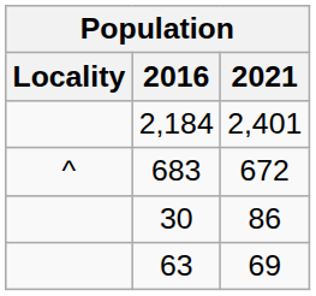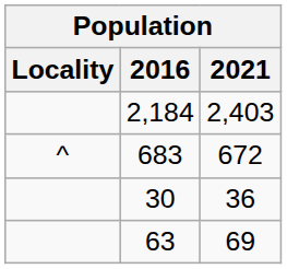 <table class="wikitable" style="text-align:center;">
 <tr>
 <th colspan="3" style="text-align:center;  font-weight:bold">Population</th>
 </tr>
 <tr>
 <th style="text-align:center; background:  font-weight:bold">Locality</th>
 <th style="text-align:center; background:  font-weight:bold"><strong>2016</strong></th>
 <th style="text-align:center; background:  font-weight:bold"><strong>2021</strong></th>
 </tr>
 <tr>
 <td></td>
 <td>2,184</td>
-<td>2,401</td>
+<td>2,403</td>
 </tr>
 <tr>
 <td>^</td>
 <td>683</td>
 <td>672</td>
 </tr>
 <tr>
 <td></td>
 <td>30</td>
-<td>86</td>
+<td>36</td>
 </tr>
 <tr>
 <td></td>
 <td>63</td>
 <td>69</td>
 </tr>
 </table>
